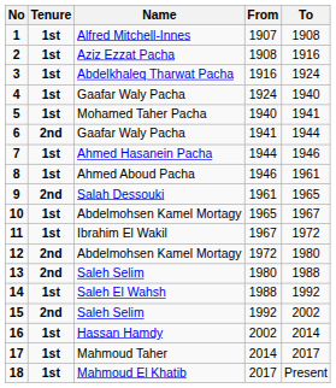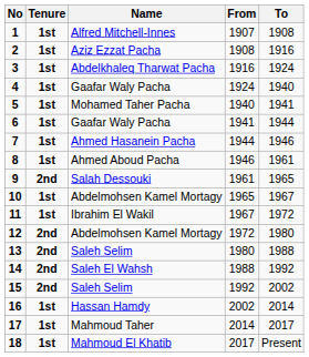 <table class="wikitable">
 <tr>
 <th>No</th>
 <th>Tenure</th>
 <th>Name</th>
 <th>From</th>
 <th>To</th>
 </tr>
 <tr>
 <td style="text-align:center;"><strong>1</strong></td>
 <td style="text-align:center;"><strong>1st</strong></td>
 <td> <a href='#'>Alfred Mitchell-Innes</a></td>
 <td style="text-align:center;">1907</td>
 <td style="text-align:center;">1908</td>
 </tr>
 <tr>
 <td style="text-align:center;"><strong>2</strong></td>
 <td style="text-align:center;"><strong>1st</strong></td>
 <td> <a href='#'>Aziz Ezzat Pacha</a></td>
 <td style="text-align:center;">1908</td>
 <td style="text-align:center;">1916</td>
 </tr>
 <tr>
 <td style="text-align:center;"><strong>3</strong></td>
 <td style="text-align:center;"><strong>1st</strong></td>
 <td> <a href='#'>Abdelkhaleq Tharwat Pacha</a></td>
 <td style="text-align:center;">1916</td>
 <td style="text-align:center;">1924</td>
 </tr>
 <tr>
 <td style="text-align:center;"><strong>4</strong></td>
 <td style="text-align:center;"><strong>1st</strong></td>
 <td> Gaafar Waly Pacha</td>
 <td style="text-align:center;">1924</td>
 <td style="text-align:center;">1940</td>
 </tr>
 <tr>
 <td style="text-align:center;"><strong>5</strong></td>
 <td style="text-align:center;"><strong>1st</strong></td>
 <td> Mohamed Taher Pacha</td>
 <td style="text-align:center;">1940</td>
 <td style="text-align:center;">1941</td>
 </tr>
 <tr>
 <td style="text-align:center;"><strong>6</strong></td>
-<td style="text-align:center;"><strong>2nd</strong></td>
+<td style="text-align:center;"><strong>1st</strong></td>
 <td> Gaafar Waly Pacha</td>
 <td style="text-align:center;">1941</td>
 <td style="text-align:center;">1944</td>
 </tr>
 <tr>
 <td style="text-align:center;"><strong>7</strong></td>
 <td style="text-align:center;"><strong>1st</strong></td>
 <td> <a href='#'>Ahmed Hasanein Pacha</a></td>
 <td style="text-align:center;">1944</td>
 <td style="text-align:center;">1946</td>
 </tr>
 <tr>
 <td style="text-align:center;"><strong>8</strong></td>
 <td style="text-align:center;"><strong>1st</strong></td>
 <td> Ahmed Aboud Pacha</td>
 <td style="text-align:center;">1946</td>
 <td style="text-align:center;">1961</td>
 </tr>
 <tr>
 <td style="text-align:center;"><strong>9</strong></td>
 <td style="text-align:center;"><strong>2nd</strong></td>
 <td> <a href='#'>Salah Dessouki</a></td>
 <td style="text-align:center;">1961</td>
 <td style="text-align:center;">1965</td>
 </tr>
 <tr>
 <td style="text-align:center;"><strong>10</strong></td>
 <td style="text-align:center;"><strong>1st</strong></td>
 <td> Abdelmohsen Kamel Mortagy</td>
 <td style="text-align:center;">1965</td>
 <td style="text-align:center;">1967</td>
 </tr>
 <tr>
 <td style="text-align:center;"><strong>11</strong></td>
 <td style="text-align:center;"><strong>1st</strong></td>
 <td> Ibrahim El Wakil</td>
 <td style="text-align:center;">1967</td>
 <td style="text-align:center;">1972</td>
 </tr>
 <tr>
 <td style="text-align:center;"><strong>12</strong></td>
 <td style="text-align:center;"><strong>2nd</strong></td>
 <td> Abdelmohsen Kamel Mortagy</td>
 <td style="text-align:center;">1972</td>
 <td style="text-align:center;">1980</td>
 </tr>
 <tr>
 <td style="text-align:center;"><strong>13</strong></td>
 <td style="text-align:center;"><strong>2nd</strong></td>
 <td> <a href='#'>Saleh Selim</a></td>
 <td style="text-align:center;">1980</td>
 <td style="text-align:center;">1988</td>
 </tr>
 <tr>
 <td style="text-align:center;"><strong>14</strong></td>
-<td style="text-align:center;"><strong>1st</strong></td>
+<td style="text-align:center;"><strong>2nd</strong></td>
 <td> <a href='#'>Saleh El Wahsh</a></td>
 <td style="text-align:center;">1988</td>
 <td style="text-align:center;">1992</td>
 </tr>
 <tr>
 <td style="text-align:center;"><strong>15</strong></td>
 <td style="text-align:center;"><strong>2nd</strong></td>
 <td> <a href='#'>Saleh Selim</a></td>
 <td style="text-align:center;">1992</td>
 <td style="text-align:center;">2002</td>
 </tr>
 <tr>
 <td style="text-align:center;"><strong>16</strong></td>
 <td style="text-align:center;"><strong>1st</strong></td>
 <td> <a href='#'>Hassan Hamdy</a></td>
 <td style="text-align:center;">2002</td>
 <td style="text-align:center;">2014</td>
 </tr>
 <tr>
 <td style="text-align:center;"><strong>17</strong></td>
 <td style="text-align:center;"><strong>1st</strong></td>
 <td> Mahmoud Taher</td>
 <td style="text-align:center;">2014</td>
 <td style="text-align:center;">2017</td>
 </tr>
 <tr>
 <td style="text-align:center;"><strong>18</strong></td>
 <td style="text-align:center;"><strong>1st</strong></td>
 <td> <a href='#'>Mahmoud El Khatib</a></td>
 <td style="text-align:center;">2017</td>
 <td style="text-align:center;">Present</td>
 </tr>
 </table>
